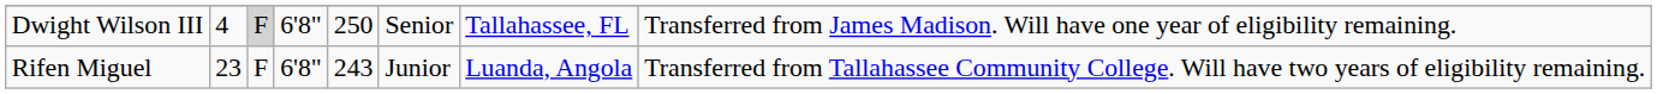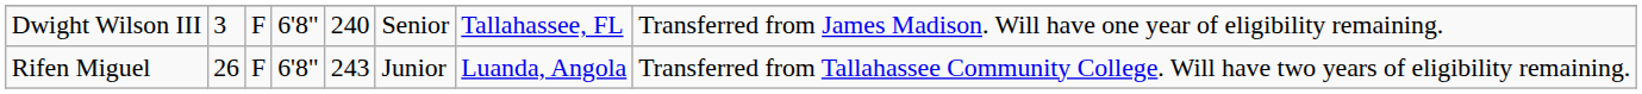 <table class="wikitable sortable" border="1">
 <tr align=center>
 </tr>
 <tr>
 <td>Dwight Wilson III</td>
-<td>4</td>
-<td style="background: lightgrey;">F</td>
+<td>3</td>
+<td>F</td>
 <td>6'8"</td>
-<td>250</td>
+<td>240</td>
 <td>Senior</td>
 <td><a href='#'>Tallahassee, FL</a></td>
 <td>Transferred from <a href='#'>James Madison</a>. Will have one year of eligibility remaining.</td>
 </tr>
 <tr>
 <td>Rifen Miguel</td>
-<td>23</td>
+<td>26</td>
 <td>F</td>
 <td>6'8"</td>
 <td>243</td>
 <td>Junior</td>
 <td><a href='#'>Luanda, Angola</a></td>
 <td>Transferred from <a href='#'>Tallahassee Community College</a>. Will have two years of eligibility remaining.</td>
 </tr>
 </table>
